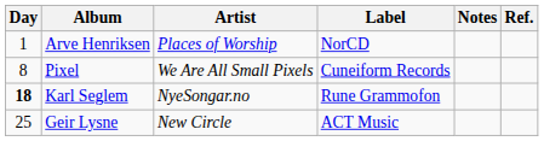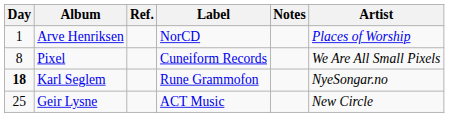 <table class="wikitable">
 <tr>
 <th>Day</th>
 <th>Album</th>
-<th>Artist</th>
+<th>Ref.</th>
 <th>Label</th>
 <th>Notes</th>
-<th>Ref.</th>
+<th>Artist</th>
 </tr>
 <tr>
 <td rowspan="1" style="text-align:center;">1</td>
 <td><a href='#'>Arve Henriksen</a></td>
-<td><em><a href='#'>Places of Worship</a></em></td>
+<td style="text-align:center;"></td>
 <td><a href='#'>NorCD</a></td>
 <td></td>
-<td style="text-align:center;"></td>
+<td><em><a href='#'>Places of Worship</a></em></td>
 </tr>
 <tr>
 <td rowspan="1" style="text-align:center;">8</td>
 <td><a href='#'>Pixel</a></td>
-<td><em>We Are All Small Pixels</em></td>
+<td style="text-align:center;"></td>
 <td><a href='#'>Cuneiform Records</a></td>
 <td></td>
-<td style="text-align:center;"></td>
+<td><em>We Are All Small Pixels</em></td>
 </tr>
 <tr>
 <td rowspan="1" style="text-align:center;"><strong>18</strong></td>
 <td><a href='#'>Karl Seglem</a></td>
-<td><em>NyeSongar.no</em></td>
+<td style="text-align:center;"></td>
 <td><a href='#'>Rune Grammofon</a></td>
 <td></td>
-<td style="text-align:center;"></td>
+<td><em>NyeSongar.no</em></td>
 </tr>
 <tr>
 <td rowspan="1" style="text-align:center;">25</td>
 <td><a href='#'>Geir Lysne</a></td>
-<td><em>New Circle</em></td>
+<td style="text-align:center;"></td>
 <td><a href='#'>ACT Music</a></td>
 <td></td>
-<td style="text-align:center;"></td>
+<td><em>New Circle</em></td>
 </tr>
 </table>
